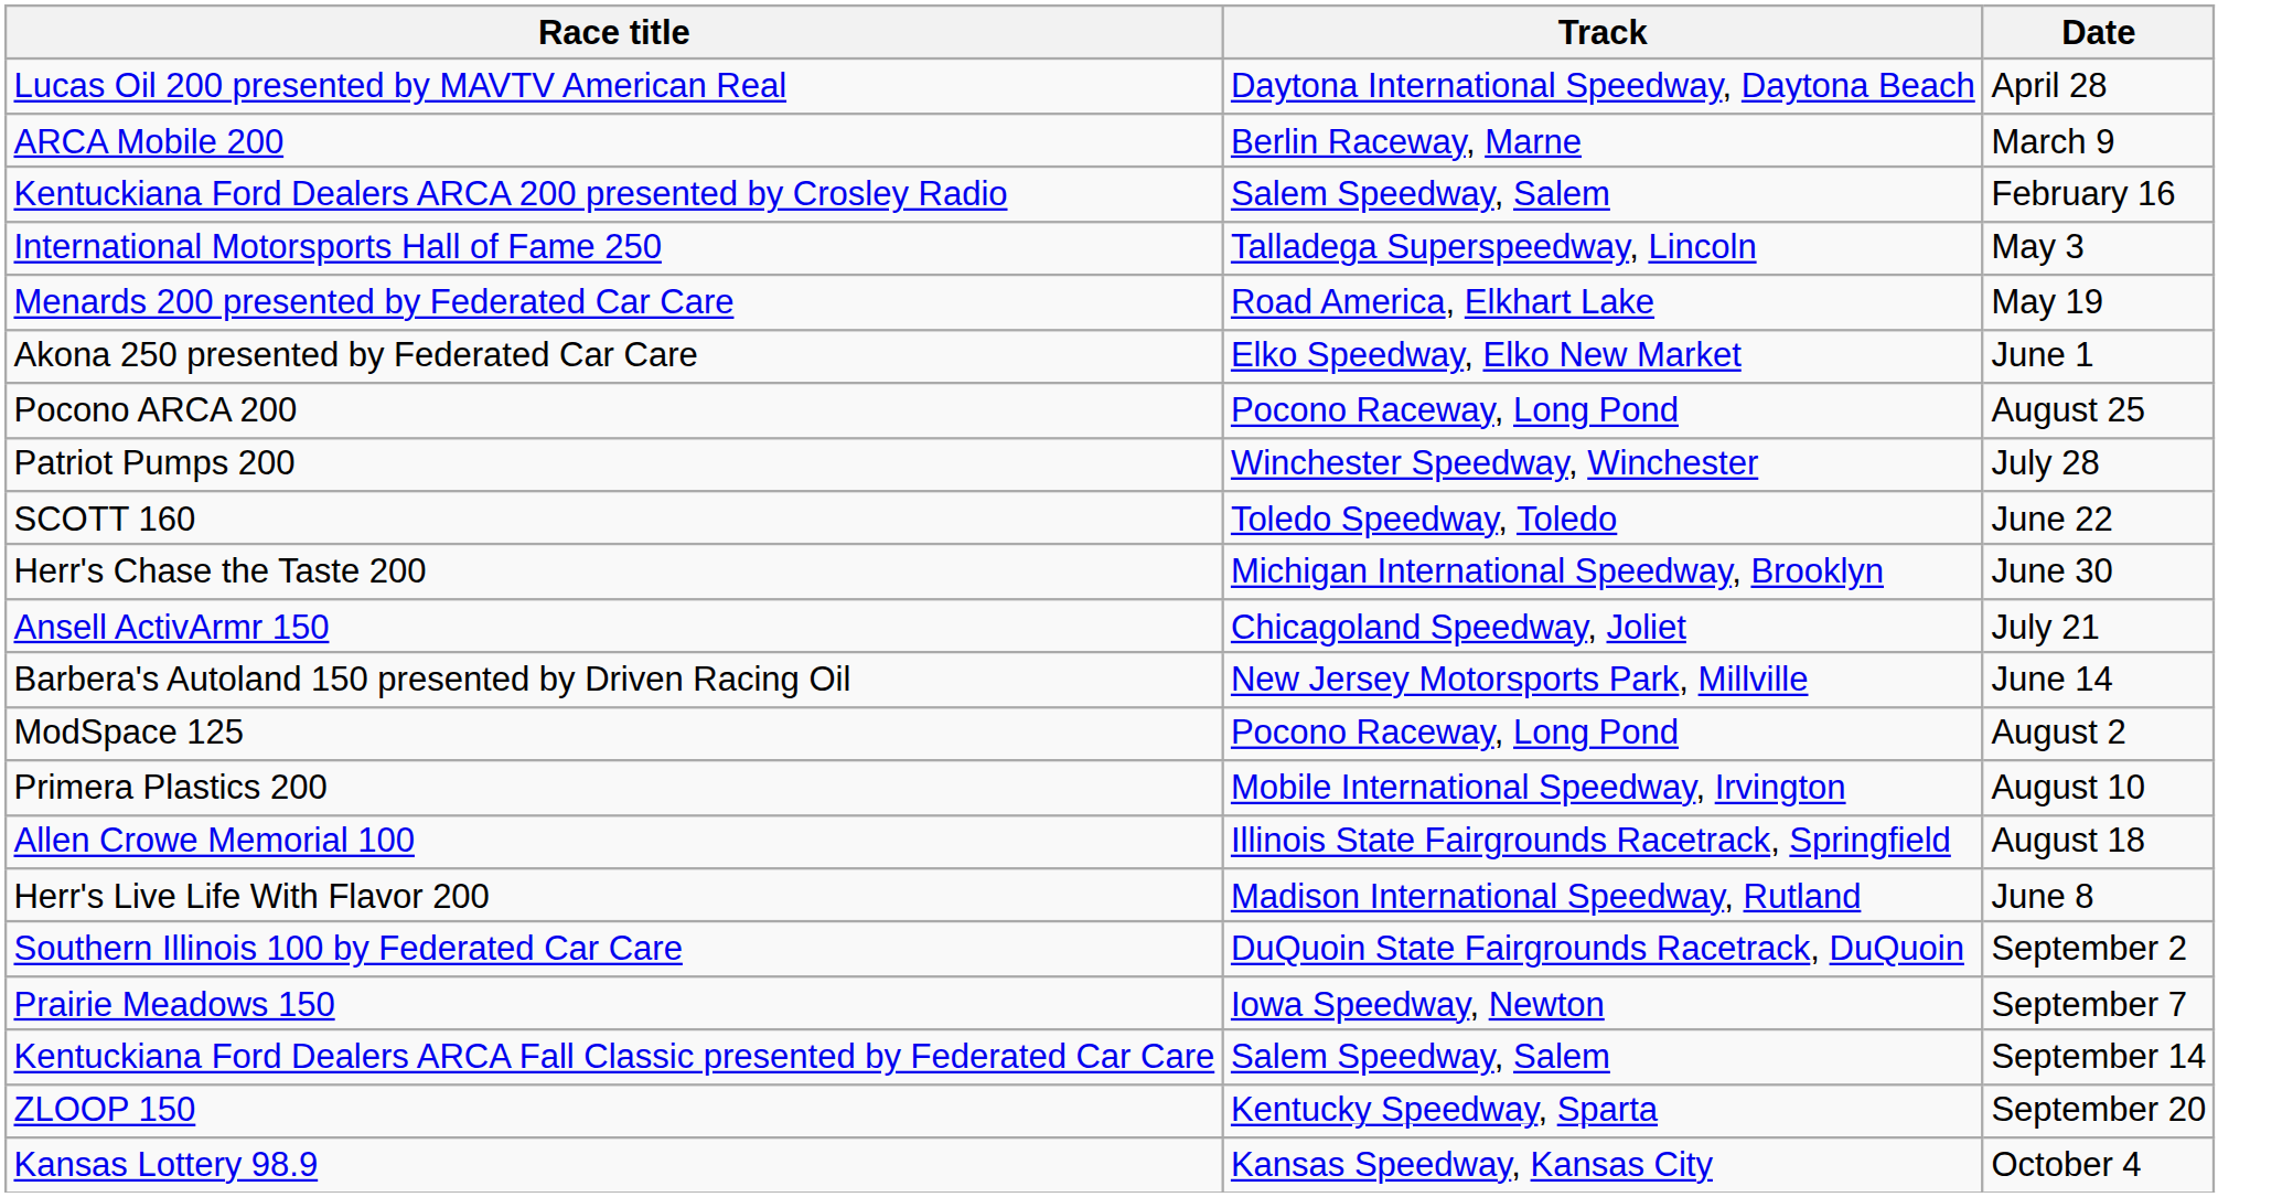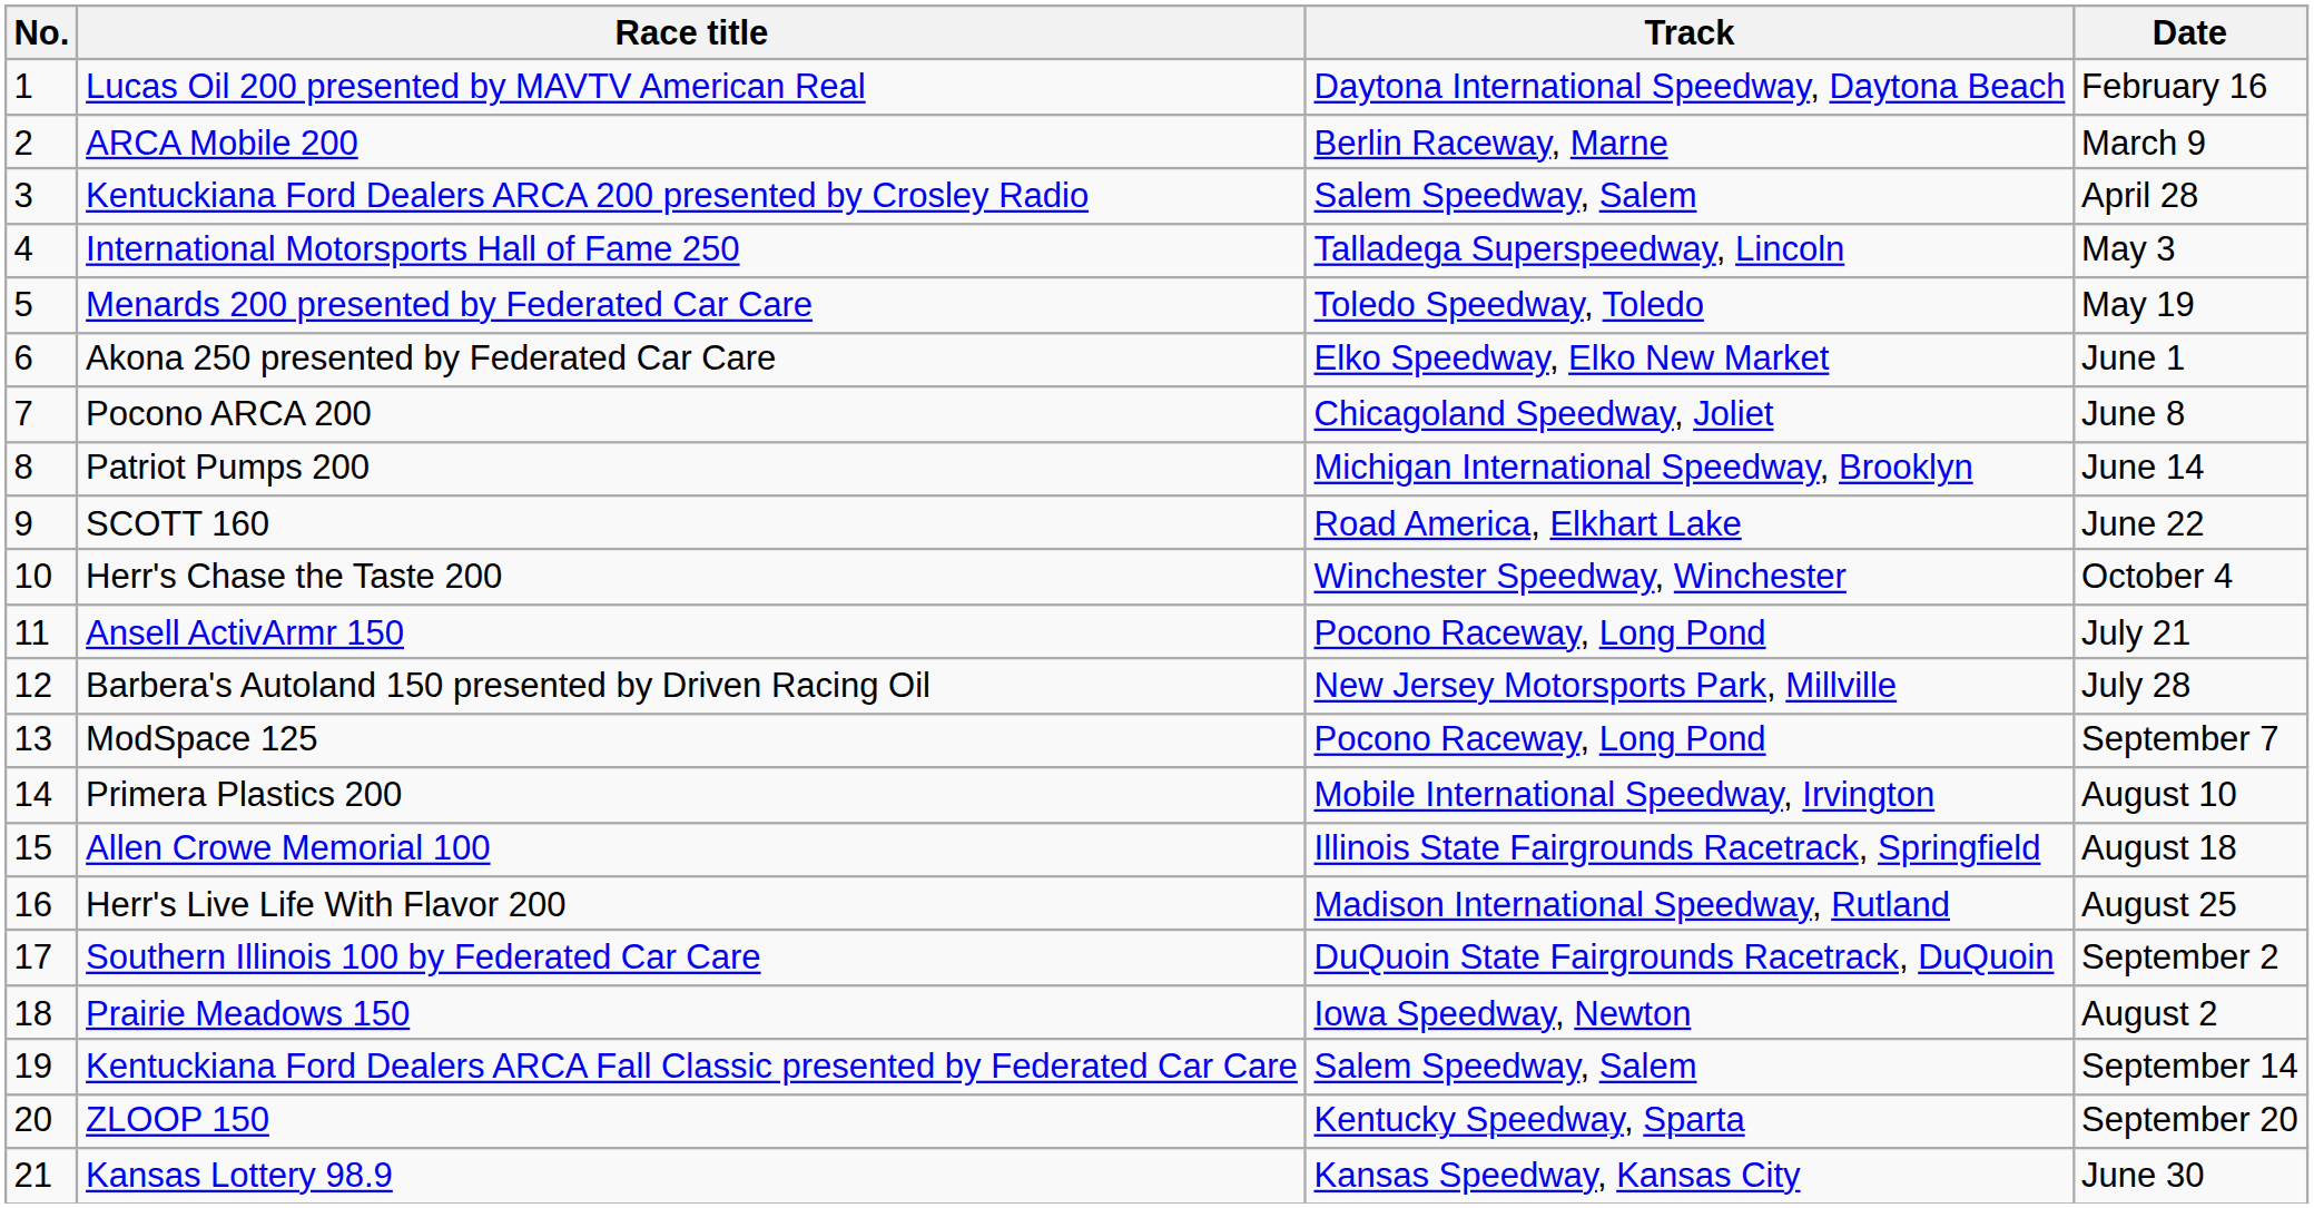 <table class="wikitable" style="font-size:85%;">
 <tr>
+<th>No.</th>
 <th>Race title</th>
 <th>Track</th>
 <th>Date</th>
 </tr>
 <tr>
+<td>1</td>
 <td><a href='#'>Lucas Oil 200 presented by MAVTV American Real</a></td>
 <td><a href='#'>Daytona International Speedway</a>, <a href='#'>Daytona Beach</a></td>
-<td>April 28</td>
+<td>February 16</td>
 </tr>
 <tr>
+<td>2</td>
 <td><a href='#'>ARCA Mobile 200</a></td>
 <td><a href='#'>Berlin Raceway</a>, <a href='#'>Marne</a></td>
 <td>March 9</td>
 </tr>
 <tr>
+<td>3</td>
 <td><a href='#'>Kentuckiana Ford Dealers ARCA 200 presented by Crosley Radio</a></td>
 <td><a href='#'>Salem Speedway</a>, <a href='#'>Salem</a></td>
-<td>February 16</td>
+<td>April 28</td>
 </tr>
 <tr>
+<td>4</td>
 <td><a href='#'>International Motorsports Hall of Fame 250</a></td>
 <td><a href='#'>Talladega Superspeedway</a>, <a href='#'>Lincoln</a></td>
 <td>May 3</td>
 </tr>
 <tr>
+<td>5</td>
 <td><a href='#'>Menards 200 presented by Federated Car Care</a></td>
-<td><a href='#'>Road America</a>, <a href='#'>Elkhart Lake</a></td>
+<td><a href='#'>Toledo Speedway</a>, <a href='#'>Toledo</a></td>
 <td>May 19</td>
 </tr>
 <tr>
+<td>6</td>
 <td>Akona 250 presented by Federated Car Care</td>
 <td><a href='#'>Elko Speedway</a>, <a href='#'>Elko New Market</a></td>
 <td>June 1</td>
 </tr>
 <tr>
+<td>7</td>
 <td>Pocono ARCA 200</td>
-<td><a href='#'>Pocono Raceway</a>, <a href='#'>Long Pond</a></td>
-<td>August 25</td>
+<td><a href='#'>Chicagoland Speedway</a>, <a href='#'>Joliet</a></td>
+<td>June 8</td>
 </tr>
 <tr>
+<td>8</td>
 <td>Patriot Pumps 200</td>
+<td><a href='#'>Michigan International Speedway</a>, <a href='#'>Brooklyn</a></td>
+<td>June 14</td>
+</tr>
+<tr>
+<td>9</td>
+<td>SCOTT 160</td>
+<td><a href='#'>Road America</a>, <a href='#'>Elkhart Lake</a></td>
+<td>June 22</td>
+</tr>
+<tr>
+<td>10</td>
+<td>Herr's Chase the Taste 200</td>
 <td><a href='#'>Winchester Speedway</a>, <a href='#'>Winchester</a></td>
+<td>October 4</td>
+</tr>
+<tr>
+<td>11</td>
+<td><a href='#'>Ansell ActivArmr 150</a></td>
+<td><a href='#'>Pocono Raceway</a>, <a href='#'>Long Pond</a></td>
+<td>July 21</td>
+</tr>
+<tr>
+<td>12</td>
+<td>Barbera's Autoland 150 presented by Driven Racing Oil</td>
+<td><a href='#'>New Jersey Motorsports Park</a>, <a href='#'>Millville</a></td>
 <td>July 28</td>
 </tr>
 <tr>
-<td>SCOTT 160</td>
-<td><a href='#'>Toledo Speedway</a>, <a href='#'>Toledo</a></td>
-<td>June 22</td>
+<td>13</td>
+<td>ModSpace 125</td>
+<td><a href='#'>Pocono Raceway</a>, <a href='#'>Long Pond</a></td>
+<td>September 7</td>
 </tr>
 <tr>
-<td>Herr's Chase the Taste 200</td>
-<td><a href='#'>Michigan International Speedway</a>, <a href='#'>Brooklyn</a></td>
-<td>June 30</td>
-</tr>
-<tr>
-<td><a href='#'>Ansell ActivArmr 150</a></td>
-<td><a href='#'>Chicagoland Speedway</a>, <a href='#'>Joliet</a></td>
-<td>July 21</td>
-</tr>
-<tr>
-<td>Barbera's Autoland 150 presented by Driven Racing Oil</td>
-<td><a href='#'>New Jersey Motorsports Park</a>, <a href='#'>Millville</a></td>
-<td>June 14</td>
-</tr>
-<tr>
-<td>ModSpace 125</td>
-<td><a href='#'>Pocono Raceway</a>, <a href='#'>Long Pond</a></td>
-<td>August 2</td>
-</tr>
-<tr>
+<td>14</td>
 <td>Primera Plastics 200</td>
 <td><a href='#'>Mobile International Speedway</a>, <a href='#'>Irvington</a></td>
 <td>August 10</td>
 </tr>
 <tr>
+<td>15</td>
 <td><a href='#'>Allen Crowe Memorial 100</a></td>
 <td><a href='#'>Illinois State Fairgrounds Racetrack</a>, <a href='#'>Springfield</a></td>
 <td>August 18</td>
 </tr>
 <tr>
+<td>16</td>
 <td>Herr's Live Life With Flavor 200</td>
 <td><a href='#'>Madison International Speedway</a>, <a href='#'>Rutland</a></td>
-<td>June 8</td>
+<td>August 25</td>
 </tr>
 <tr>
+<td>17</td>
 <td><a href='#'>Southern Illinois 100 by Federated Car Care</a></td>
 <td><a href='#'>DuQuoin State Fairgrounds Racetrack</a>, <a href='#'>DuQuoin</a></td>
 <td>September 2</td>
 </tr>
 <tr>
+<td>18</td>
 <td><a href='#'>Prairie Meadows 150</a></td>
 <td><a href='#'>Iowa Speedway</a>, <a href='#'>Newton</a></td>
-<td>September 7</td>
+<td>August 2</td>
 </tr>
 <tr>
+<td>19</td>
 <td><a href='#'>Kentuckiana Ford Dealers ARCA Fall Classic presented by Federated Car Care</a></td>
 <td><a href='#'>Salem Speedway</a>, <a href='#'>Salem</a></td>
 <td>September 14</td>
 </tr>
 <tr>
+<td>20</td>
 <td><a href='#'>ZLOOP 150</a></td>
 <td><a href='#'>Kentucky Speedway</a>, <a href='#'>Sparta</a></td>
 <td>September 20</td>
 </tr>
 <tr>
+<td>21</td>
 <td><a href='#'>Kansas Lottery 98.9</a></td>
 <td><a href='#'>Kansas Speedway</a>, <a href='#'>Kansas City</a></td>
-<td>October 4</td>
+<td>June 30</td>
 </tr>
 </table>
